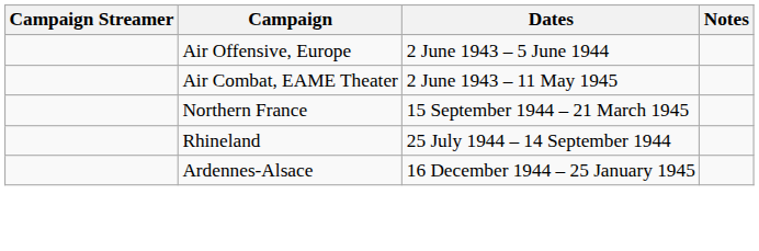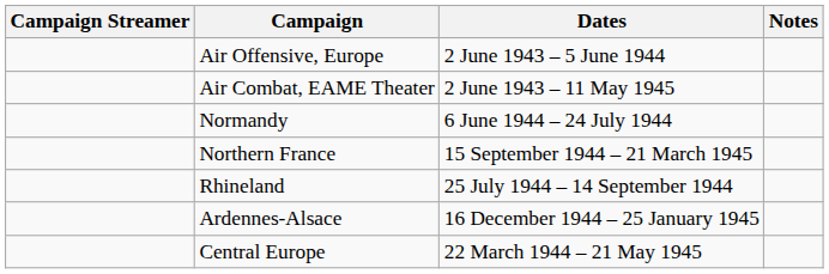 <table class="wikitable">
 <tr style="background:#efefef;">
 <th>Campaign Streamer</th>
 <th>Campaign</th>
 <th>Dates</th>
 <th>Notes</th>
 </tr>
 <tr>
 <td></td>
 <td>Air Offensive, Europe</td>
 <td>2 June 1943 – 5 June 1944</td>
 <td></td>
 </tr>
 <tr>
 <td></td>
 <td>Air Combat, EAME Theater</td>
 <td>2 June 1943 – 11 May 1945</td>
 <td></td>
 </tr>
 <tr>
 <td></td>
+<td>Normandy</td>
+<td>6 June 1944 – 24 July 1944</td>
+<td></td>
+</tr>
+<tr>
+<td></td>
 <td>Northern France</td>
 <td>15 September 1944 – 21 March 1945</td>
 <td></td>
 </tr>
 <tr>
 <td></td>
 <td>Rhineland</td>
 <td>25 July 1944 – 14 September 1944</td>
 <td></td>
 </tr>
 <tr>
 <td></td>
 <td>Ardennes-Alsace</td>
 <td>16 December 1944 – 25 January 1945</td>
 <td></td>
 </tr>
+<tr>
+<td></td>
+<td>Central Europe</td>
+<td>22 March 1944 – 21 May 1945</td>
+<td></td>
+</tr>
 </table>
